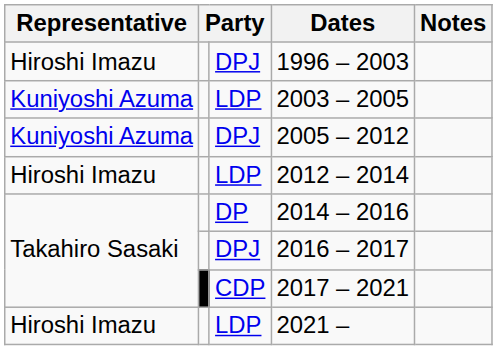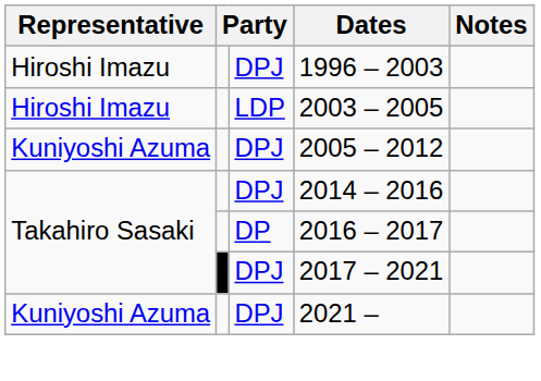 <table class=wikitable>
 <tr valign=bottom>
 <th>Representative</th>
 <th colspan="2">Party</th>
 <th>Dates</th>
 <th>Notes</th>
 </tr>
 <tr>
 <td>Hiroshi Imazu</td>
 <td bgcolor=></td>
 <td><a href='#'>DPJ</a></td>
 <td>1996 – 2003</td>
 <td></td>
 </tr>
 <tr>
-<td><a href='#'>Kuniyoshi Azuma</a></td>
+<td><a href='#'>Hiroshi Imazu</a></td>
 <td bgcolor=></td>
 <td><a href='#'>LDP</a></td>
 <td>2003 – 2005</td>
 <td></td>
 </tr>
 <tr>
 <td><a href='#'>Kuniyoshi Azuma</a></td>
 <td bgcolor=></td>
 <td><a href='#'>DPJ</a></td>
 <td>2005 – 2012</td>
 <td></td>
 </tr>
 <tr>
-<td>Hiroshi Imazu</td>
-<td bgcolor=></td>
-<td><a href='#'>LDP</a></td>
-<td>2012 – 2014</td>
-<td></td>
-</tr>
-<tr>
 <td rowspan="3">Takahiro Sasaki</td>
 <td bgcolor=></td>
-<td><a href='#'>DP</a></td>
+<td><a href='#'>DPJ</a></td>
 <td>2014 – 2016</td>
 <td></td>
 </tr>
 <tr>
 <td bgcolor=></td>
-<td><a href='#'>DPJ</a></td>
+<td><a href='#'>DP</a></td>
 <td>2016 – 2017</td>
 <td></td>
 </tr>
 <tr>
 <td bgcolor={{ bgcolor=></td>
-<td><a href='#'>CDP</a></td>
+<td><a href='#'>DPJ</a></td>
 <td>2017 – 2021</td>
 <td></td>
 </tr>
 <tr>
-<td>Hiroshi Imazu</td>
+<td><a href='#'>Kuniyoshi Azuma</a></td>
 <td bgcolor=></td>
-<td><a href='#'>LDP</a></td>
+<td><a href='#'>DPJ</a></td>
 <td>2021 –</td>
 <td></td>
 </tr>
 </table>
